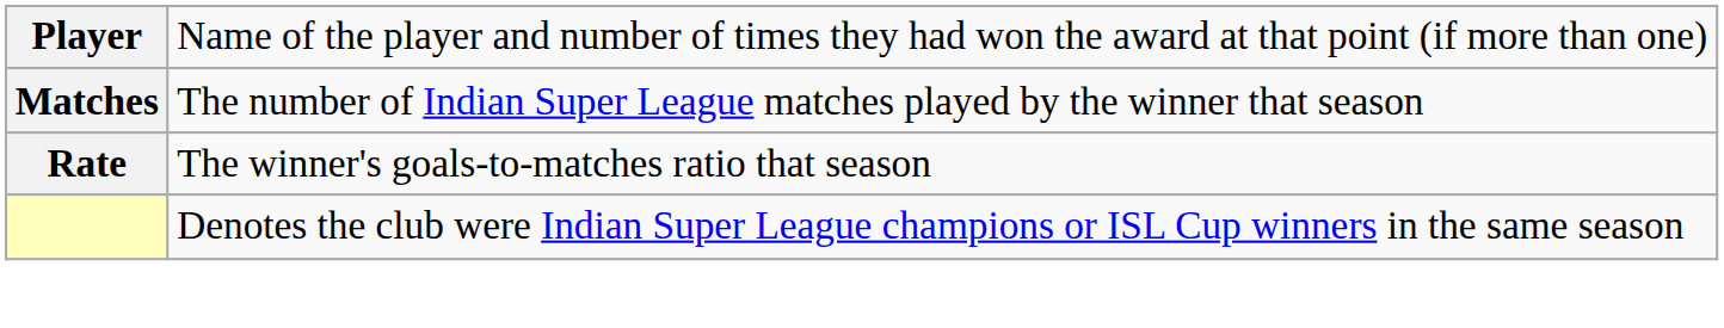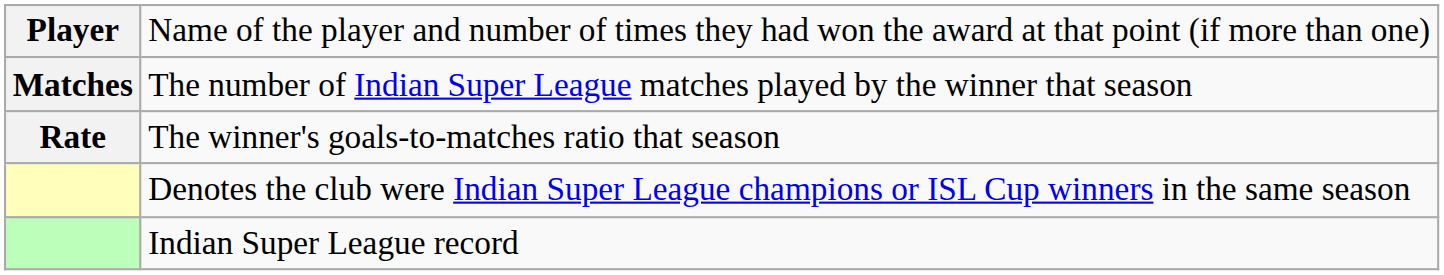 <table class="wikitable plainrowheaders">
 <tr>
 <th scope="row"><strong>Player </strong></th>
 <td>Name of the player and number of times they had won the award at that point (if more than one)</td>
 </tr>
 <tr>
 <th scope="row" style="text-align:center"><strong>Matches</strong></th>
 <td>The number of <a href='#'>Indian Super League</a> matches played by the winner that season</td>
 </tr>
 <tr>
 <th scope="row" style="text-align:center"><strong>Rate</strong></th>
 <td>The winner's goals-to-matches ratio that season</td>
 </tr>
 <tr>
 <th scope="row" style="text-align:center; background:#ffb"></th>
 <td>Denotes the club were <a href='#'>Indian Super League champions or ISL Cup winners</a> in the same season</td>
 </tr>
+<tr>
+<th scope="row" style="text-align:center; background:#bbffbb"></th>
+<td>Indian Super League record</td>
+</tr>
 </table>
